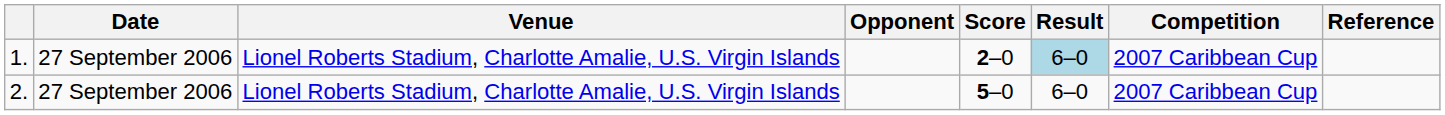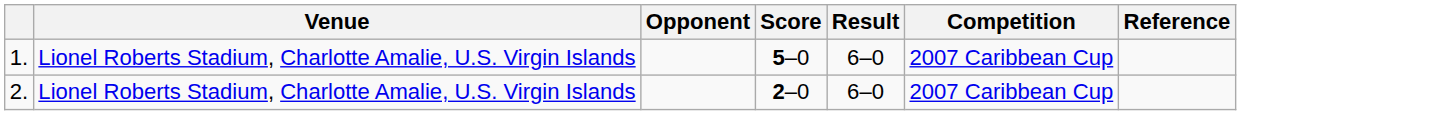 <table class="wikitable">
 <tr>
 <th></th>
-<th>Date</th>
 <th>Venue</th>
 <th>Opponent</th>
 <th>Score</th>
 <th>Result</th>
 <th>Competition</th>
 <th>Reference</th>
 </tr>
 <tr>
 <td align="center">1.</td>
-<td>27 September 2006</td>
-<td><a href='#'>Lionel Roberts Stadium</a>, <a href='#'>Charlotte Amalie, U.S. Virgin Islands</a></td>
-<td></td>
-<td align="center"><strong>2</strong>–0</td>
-<td align="center" style="background: lightblue;">6–0</td>
-<td><a href='#'>2007 Caribbean Cup</a></td>
-<td></td>
-</tr>
-<tr>
-<td align="center">2.</td>
-<td>27 September 2006</td>
 <td><a href='#'>Lionel Roberts Stadium</a>, <a href='#'>Charlotte Amalie, U.S. Virgin Islands</a></td>
 <td></td>
 <td align="center"><strong>5</strong>–0</td>
 <td align="center">6–0</td>
 <td><a href='#'>2007 Caribbean Cup</a></td>
 <td></td>
 </tr>
+<tr>
+<td align="center">2.</td>
+<td><a href='#'>Lionel Roberts Stadium</a>, <a href='#'>Charlotte Amalie, U.S. Virgin Islands</a></td>
+<td></td>
+<td align="center"><strong>2</strong>–0</td>
+<td align="center">6–0</td>
+<td><a href='#'>2007 Caribbean Cup</a></td>
+<td></td>
+</tr>
 </table>
